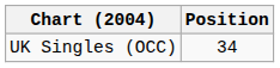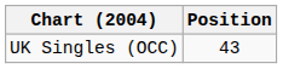 <table class="wikitable">
 <tr>
 <th>Chart (2004)</th>
 <th>Position</th>
 </tr>
 <tr>
 <td>UK Singles (OCC)</td>
-<td align="center">34</td>
+<td align="center">43</td>
 </tr>
 </table>
